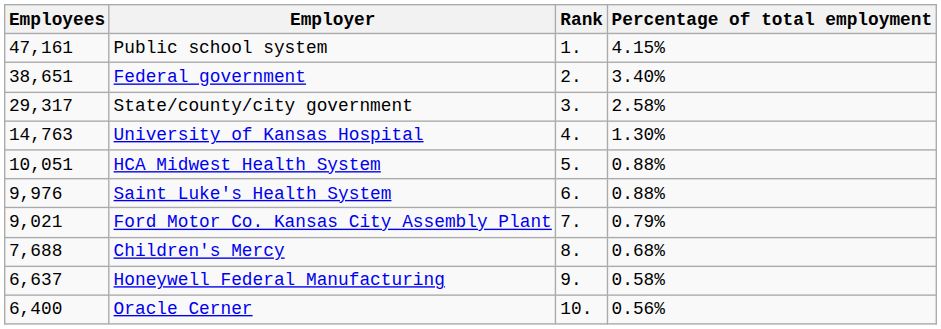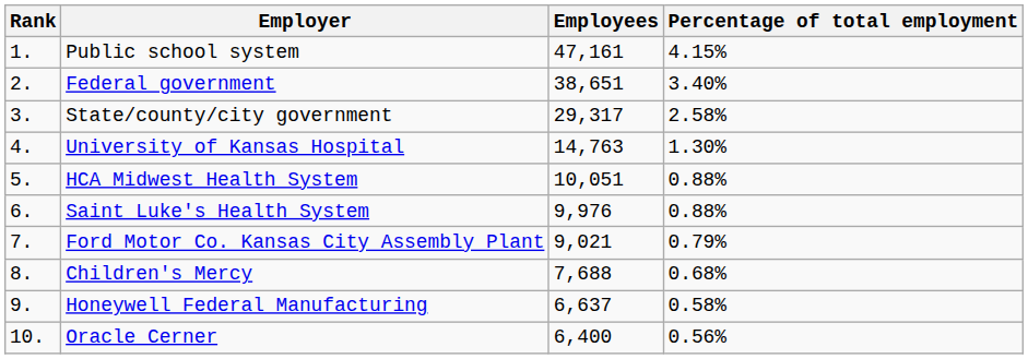 <table class="wikitable sortable">
 <tr>
+<th>Rank</th>
+<th>Employer</th>
 <th>Employees</th>
-<th>Employer</th>
-<th>Rank</th>
 <th>Percentage of total employment</th>
 </tr>
 <tr>
+<td>1.</td>
+<td>Public school system</td>
 <td>47,161</td>
-<td>Public school system</td>
-<td>1.</td>
 <td>4.15%</td>
 </tr>
 <tr>
+<td>2.</td>
+<td><a href='#'>Federal government</a></td>
 <td>38,651</td>
-<td><a href='#'>Federal government</a></td>
-<td>2.</td>
 <td>3.40%</td>
 </tr>
 <tr>
+<td>3.</td>
+<td>State/county/city government</td>
 <td>29,317</td>
-<td>State/county/city government</td>
-<td>3.</td>
 <td>2.58%</td>
 </tr>
 <tr>
+<td>4.</td>
+<td><a href='#'>University of Kansas Hospital</a></td>
 <td>14,763</td>
-<td><a href='#'>University of Kansas Hospital</a></td>
-<td>4.</td>
 <td>1.30%</td>
 </tr>
 <tr>
+<td>5.</td>
+<td><a href='#'>HCA Midwest Health System</a></td>
 <td>10,051</td>
-<td><a href='#'>HCA Midwest Health System</a></td>
-<td>5.</td>
 <td>0.88%</td>
 </tr>
 <tr>
+<td>6.</td>
+<td><a href='#'>Saint Luke's Health System</a></td>
 <td>9,976</td>
-<td><a href='#'>Saint Luke's Health System</a></td>
-<td>6.</td>
 <td>0.88%</td>
 </tr>
 <tr>
+<td>7.</td>
+<td><a href='#'>Ford Motor Co. Kansas City Assembly Plant</a></td>
 <td>9,021</td>
-<td><a href='#'>Ford Motor Co. Kansas City Assembly Plant</a></td>
-<td>7.</td>
 <td>0.79%</td>
 </tr>
 <tr>
+<td>8.</td>
+<td><a href='#'>Children's Mercy</a></td>
 <td>7,688</td>
-<td><a href='#'>Children's Mercy</a></td>
-<td>8.</td>
 <td>0.68%</td>
 </tr>
 <tr>
+<td>9.</td>
+<td><a href='#'>Honeywell Federal Manufacturing</a></td>
 <td>6,637</td>
-<td><a href='#'>Honeywell Federal Manufacturing</a></td>
-<td>9.</td>
 <td>0.58%</td>
 </tr>
 <tr>
+<td>10.</td>
+<td><a href='#'>Oracle Cerner</a></td>
 <td>6,400</td>
-<td><a href='#'>Oracle Cerner</a></td>
-<td>10.</td>
 <td>0.56%</td>
 </tr>
 </table>
